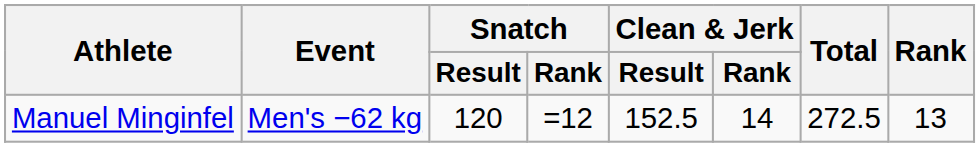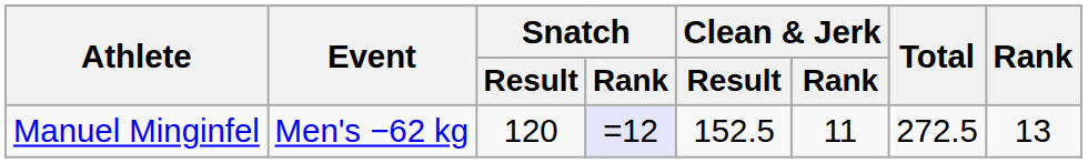 <table class="wikitable" style="font-size:90%">
 <tr>
 <th rowspan="2">Athlete</th>
 <th rowspan="2">Event</th>
 <th colspan="2">Snatch</th>
 <th colspan="2">Clean & Jerk</th>
 <th rowspan="2">Total</th>
 <th rowspan="2">Rank</th>
 </tr>
 <tr style="font-size:95%">
 <th>Result</th>
 <th>Rank</th>
 <th>Result</th>
 <th>Rank</th>
 </tr>
 <tr align=center>
 <td align=left><a href='#'>Manuel Minginfel</a></td>
 <td align=left><a href='#'>Men's −62 kg</a></td>
 <td>120</td>
-<td>=12</td>
+<td style="background: lavender;">=12</td>
 <td>152.5</td>
-<td>14</td>
+<td>11</td>
 <td>272.5</td>
 <td>13</td>
 </tr>
 </table>
